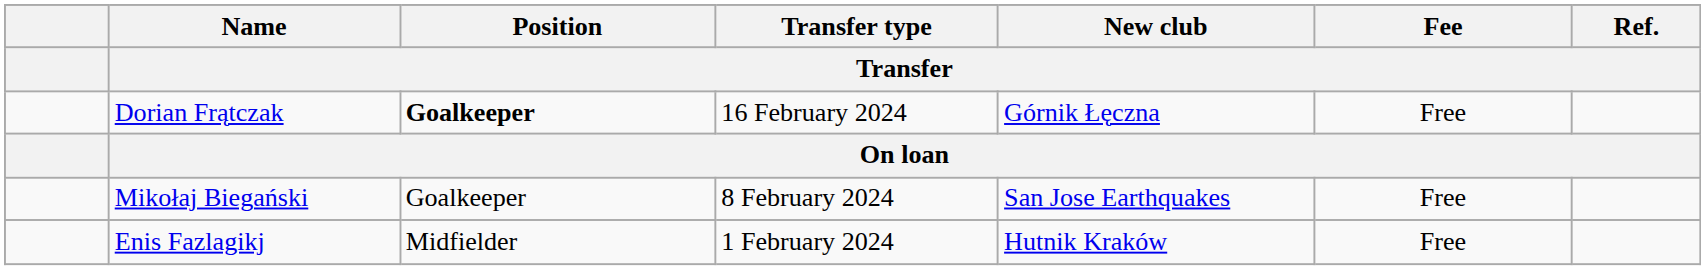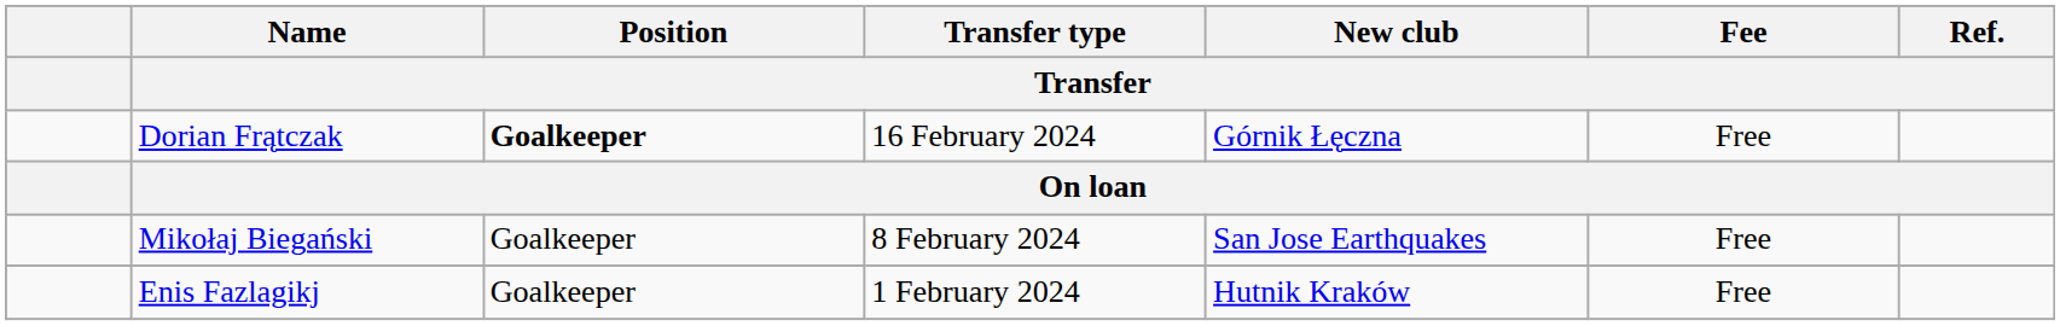 <table class="wikitable" style="width:100%; font-size:85%;">
 <tr>
 <th width="2%"></th>
 <th width="5%">Name</th>
 <th width="5%">Position</th>
 <th width="5%">Transfer type</th>
 <th width="5%">New club</th>
 <th width="5%">Fee</th>
 <th width="2%">Ref.</th>
 </tr>
 <tr>
 <th></th>
 <th colspan=6>Transfer</th>
 </tr>
 <tr>
 <td align="center"></td>
 <td align="left"> <a href='#'>Dorian Frątczak</a></td>
 <td align="left"><strong>Goalkeeper</strong></td>
 <td align="left">16 February 2024</td>
 <td align="left"> <a href='#'>Górnik Łęczna</a></td>
 <td align="center">Free</td>
 <td></td>
 </tr>
 <tr>
 <th></th>
 <th colspan=6>On loan</th>
 </tr>
 <tr>
 <td align="center"></td>
 <td align="left"> <a href='#'>Mikołaj Biegański</a></td>
 <td align="left">Goalkeeper</td>
 <td align="left">8 February 2024</td>
 <td align="left"> <a href='#'>San Jose Earthquakes</a></td>
 <td align="center">Free</td>
 <td></td>
 </tr>
 <tr>
 <td align="center"></td>
 <td align="left"> <a href='#'>Enis Fazlagikj</a></td>
-<td align="left">Midfielder</td>
+<td align="left">Goalkeeper</td>
 <td align="left">1 February 2024</td>
 <td align="left"> <a href='#'>Hutnik Kraków</a></td>
 <td align="center">Free</td>
 <td></td>
 </tr>
 </table>
